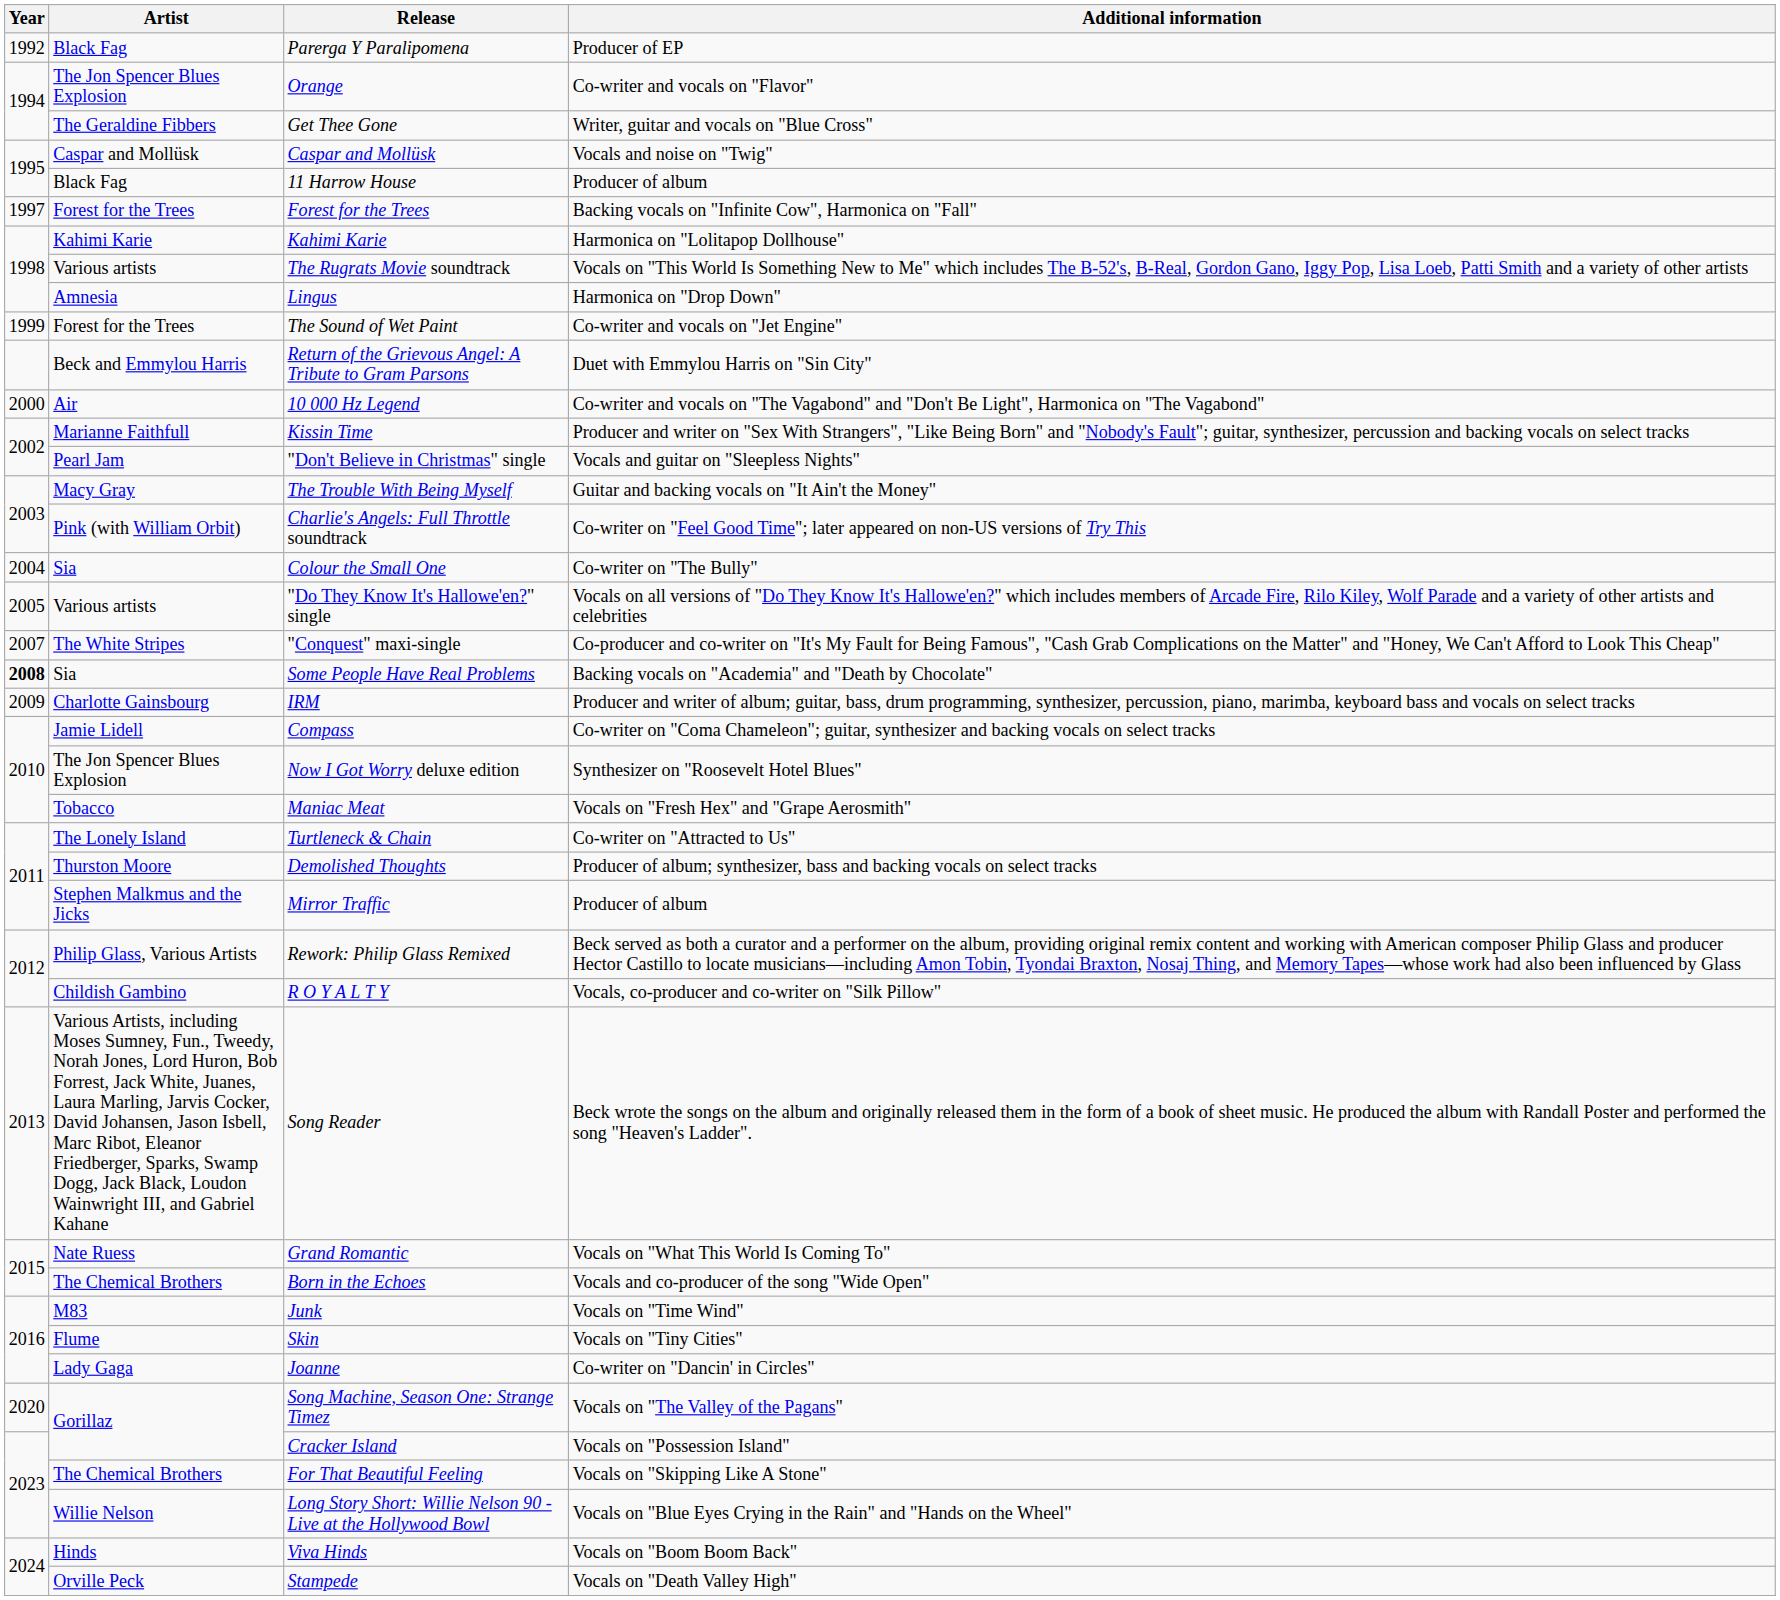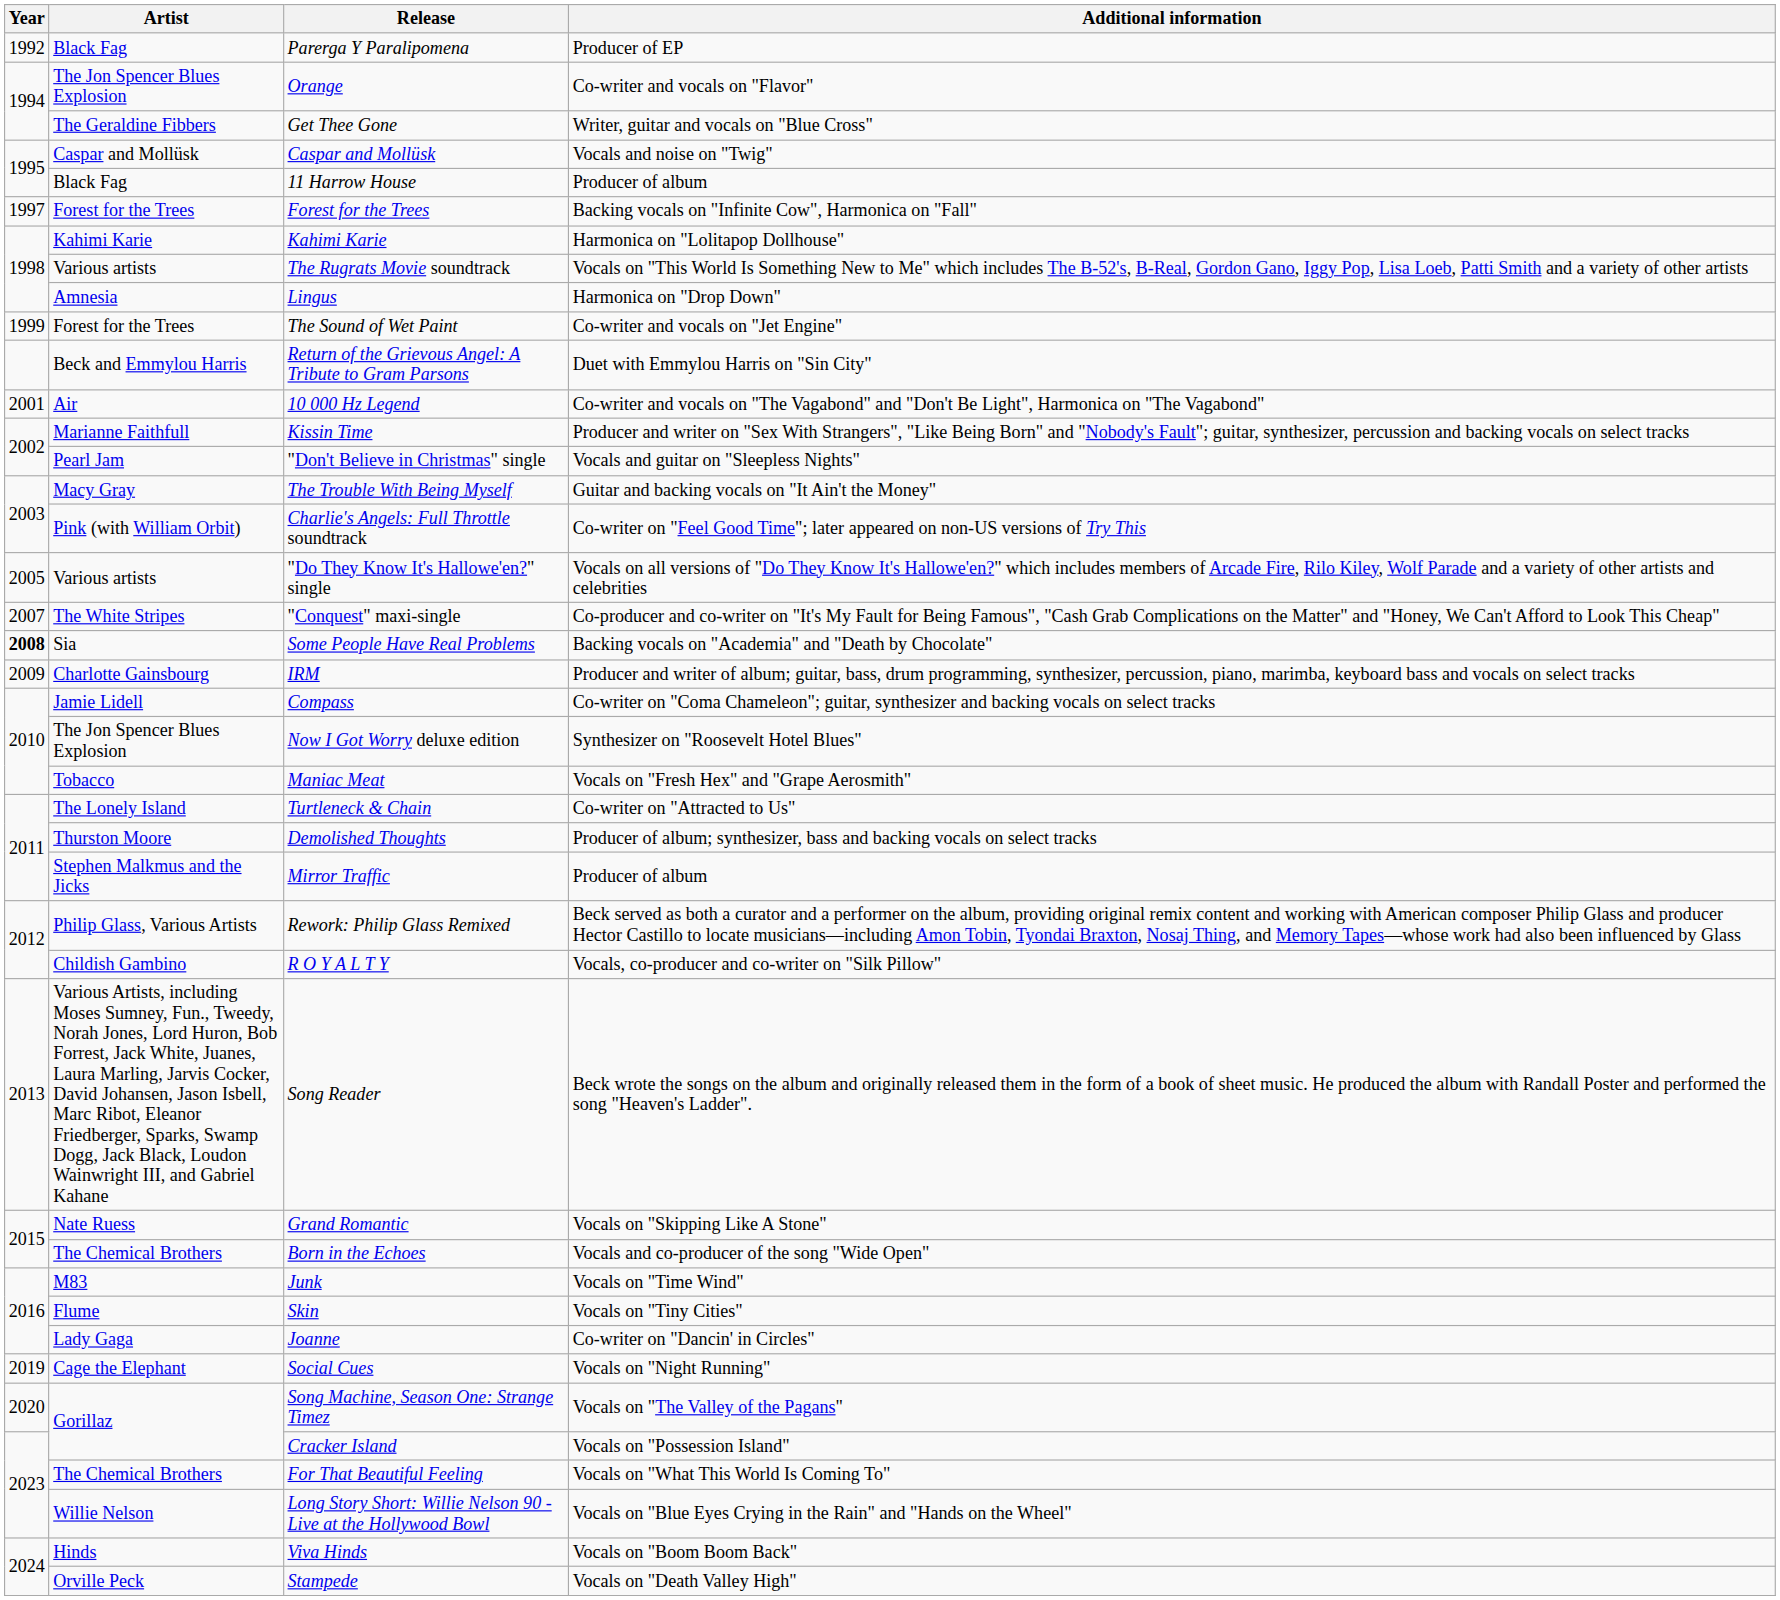 <table class="wikitable">
 <tr>
 <th>Year</th>
 <th width="200">Artist</th>
 <th width="245">Release</th>
 <th>Additional information</th>
 </tr>
 <tr>
 <td align="center">1992</td>
 <td><a href='#'>Black Fag</a></td>
 <td><em>Parerga Y Paralipomena</em></td>
 <td>Producer of EP</td>
 </tr>
 <tr>
 <td align="center" rowspan="2">1994</td>
 <td><a href='#'>The Jon Spencer Blues Explosion</a></td>
 <td><em><a href='#'>Orange</a></em></td>
 <td>Co-writer and vocals on "Flavor"</td>
 </tr>
 <tr>
 <td><a href='#'>The Geraldine Fibbers</a></td>
 <td><em>Get Thee Gone</em></td>
 <td>Writer, guitar and vocals on "Blue Cross"</td>
 </tr>
 <tr>
 <td align="center" rowspan="2">1995</td>
 <td><a href='#'>Caspar</a> and Mollüsk</td>
 <td><em><a href='#'>Caspar and Mollüsk</a></em></td>
 <td>Vocals and noise on "Twig"</td>
 </tr>
 <tr>
 <td>Black Fag</td>
 <td><em>11 Harrow House</em></td>
 <td>Producer of album</td>
 </tr>
 <tr>
 <td align="center">1997</td>
 <td><a href='#'>Forest for the Trees</a></td>
 <td><em><a href='#'>Forest for the Trees</a></em></td>
 <td>Backing vocals on "Infinite Cow", Harmonica on "Fall"</td>
 </tr>
 <tr>
 <td align="center" rowspan="3">1998</td>
 <td><a href='#'>Kahimi Karie</a></td>
 <td><em><a href='#'>Kahimi Karie</a></em></td>
 <td>Harmonica on "Lolitapop Dollhouse"</td>
 </tr>
 <tr>
 <td>Various artists</td>
 <td><em><a href='#'>The Rugrats Movie</a></em> soundtrack</td>
 <td>Vocals on "This World Is Something New to Me" which includes <a href='#'>The B-52's</a>, <a href='#'>B-Real</a>, <a href='#'>Gordon Gano</a>, <a href='#'>Iggy Pop</a>, <a href='#'>Lisa Loeb</a>, <a href='#'>Patti Smith</a> and a variety of other artists</td>
 </tr>
 <tr>
 <td><a href='#'>Amnesia</a></td>
 <td><em><a href='#'>Lingus</a></em></td>
 <td>Harmonica on "Drop Down"</td>
 </tr>
 <tr>
 <td align="center">1999</td>
 <td>Forest for the Trees</td>
 <td><em>The Sound of Wet Paint</em></td>
 <td>Co-writer and vocals on "Jet Engine"</td>
 </tr>
 <tr>
 <td></td>
 <td>Beck and <a href='#'>Emmylou Harris</a></td>
 <td><em><a href='#'>Return of the Grievous Angel: A Tribute to Gram Parsons</a></em></td>
 <td>Duet with Emmylou Harris on "Sin City"</td>
 </tr>
 <tr>
-<td align="center">2000</td>
+<td align="center">2001</td>
 <td><a href='#'>Air</a></td>
 <td><em><a href='#'>10 000 Hz Legend</a></em></td>
 <td>Co-writer and vocals on "The Vagabond" and "Don't Be Light", Harmonica on "The Vagabond"</td>
 </tr>
 <tr>
 <td align="center" rowspan="2">2002</td>
 <td><a href='#'>Marianne Faithfull</a></td>
 <td><em><a href='#'>Kissin Time</a></em></td>
 <td>Producer and writer on "Sex With Strangers", "Like Being Born" and "<a href='#'>Nobody's Fault</a>"; guitar, synthesizer, percussion and backing vocals on select tracks</td>
 </tr>
 <tr>
 <td><a href='#'>Pearl Jam</a></td>
 <td>"<a href='#'>Don't Believe in Christmas</a>" single</td>
 <td>Vocals and guitar on "Sleepless Nights"</td>
 </tr>
 <tr>
 <td align="center" rowspan="2">2003</td>
 <td><a href='#'>Macy Gray</a></td>
 <td><em><a href='#'>The Trouble With Being Myself</a></em></td>
 <td>Guitar and backing vocals on "It Ain't the Money"</td>
 </tr>
 <tr>
 <td><a href='#'>Pink</a> (with <a href='#'>William Orbit</a>)</td>
 <td><em><a href='#'>Charlie's Angels: Full Throttle</a></em> soundtrack</td>
 <td>Co-writer on "<a href='#'>Feel Good Time</a>"; later appeared on non-US versions of <em><a href='#'>Try This</a></em></td>
-</tr>
-<tr>
-<td align="center">2004</td>
-<td><a href='#'>Sia</a></td>
-<td><em><a href='#'>Colour the Small One</a></em></td>
-<td>Co-writer on "The Bully"</td>
 </tr>
 <tr>
 <td align="center">2005</td>
 <td>Various artists</td>
 <td>"<a href='#'>Do They Know It's Hallowe'en?</a>" single</td>
 <td>Vocals on all versions of "<a href='#'>Do They Know It's Hallowe'en?</a>" which includes members of <a href='#'>Arcade Fire</a>, <a href='#'>Rilo Kiley</a>, <a href='#'>Wolf Parade</a> and a variety of other artists and celebrities</td>
 </tr>
 <tr>
 <td align="center">2007</td>
 <td><a href='#'>The White Stripes</a></td>
 <td>"<a href='#'>Conquest</a>" maxi-single</td>
 <td>Co-producer and co-writer on "It's My Fault for Being Famous", "Cash Grab Complications on the Matter" and "Honey, We Can't Afford to Look This Cheap"</td>
 </tr>
 <tr>
 <td align="center"><strong>2008</strong></td>
 <td>Sia</td>
 <td><em><a href='#'>Some People Have Real Problems</a></em></td>
 <td>Backing vocals on "Academia" and "Death by Chocolate"</td>
 </tr>
 <tr>
 <td align="center">2009</td>
 <td><a href='#'>Charlotte Gainsbourg</a></td>
 <td><em><a href='#'>IRM</a></em></td>
 <td>Producer and writer of album; guitar, bass, drum programming, synthesizer, percussion, piano, marimba, keyboard bass and vocals on select tracks</td>
 </tr>
 <tr>
 <td align="center" rowspan="3">2010</td>
 <td><a href='#'>Jamie Lidell</a></td>
 <td><em><a href='#'>Compass</a></em></td>
 <td>Co-writer on "Coma Chameleon"; guitar, synthesizer and backing vocals on select tracks</td>
 </tr>
 <tr>
 <td>The Jon Spencer Blues Explosion</td>
 <td><em><a href='#'>Now I Got Worry</a></em> deluxe edition</td>
 <td>Synthesizer on "Roosevelt Hotel Blues"</td>
 </tr>
 <tr>
 <td><a href='#'>Tobacco</a></td>
 <td><em><a href='#'>Maniac Meat</a></em></td>
 <td>Vocals on "Fresh Hex" and "Grape Aerosmith"</td>
 </tr>
 <tr>
 <td align="center" rowspan="3">2011</td>
 <td><a href='#'>The Lonely Island</a></td>
 <td><em><a href='#'>Turtleneck & Chain</a></em></td>
 <td>Co-writer on "Attracted to Us"</td>
 </tr>
 <tr>
 <td><a href='#'>Thurston Moore</a></td>
 <td><em><a href='#'>Demolished Thoughts</a></em></td>
 <td>Producer of album; synthesizer, bass and backing vocals on select tracks</td>
 </tr>
 <tr>
 <td><a href='#'>Stephen Malkmus and the Jicks</a></td>
 <td><em><a href='#'>Mirror Traffic</a></em></td>
 <td>Producer of album</td>
 </tr>
 <tr>
 <td align="center" rowspan="2">2012</td>
 <td><a href='#'>Philip Glass</a>, Various Artists</td>
 <td><em>Rework: Philip Glass Remixed</em></td>
 <td>Beck served as both a curator and a performer on the album, providing original remix content and working with American composer Philip Glass and producer Hector Castillo to locate musicians—including <a href='#'>Amon Tobin</a>, <a href='#'>Tyondai Braxton</a>, <a href='#'>Nosaj Thing</a>, and <a href='#'>Memory Tapes</a>—whose work had also been influenced by Glass</td>
 </tr>
 <tr>
 <td><a href='#'>Childish Gambino</a></td>
 <td><em><a href='#'>R O Y A L T Y</a></em></td>
 <td>Vocals, co-producer and co-writer on "Silk Pillow"</td>
 </tr>
 <tr>
 <td align="center">2013</td>
 <td>Various Artists, including Moses Sumney, Fun., Tweedy, Norah Jones, Lord Huron, Bob Forrest, Jack White, Juanes, Laura Marling, Jarvis Cocker, David Johansen, Jason Isbell, Marc Ribot, Eleanor Friedberger, Sparks, Swamp Dogg, Jack Black, Loudon Wainwright III, and Gabriel Kahane</td>
 <td><em>Song Reader</em></td>
 <td>Beck wrote the songs on the album and originally released them in the form of a book of sheet music.  He produced the album with Randall Poster and performed the song "Heaven's Ladder".</td>
 </tr>
 <tr>
 <td align="center" rowspan="2">2015</td>
 <td><a href='#'>Nate Ruess</a></td>
 <td><em><a href='#'>Grand Romantic</a></em></td>
-<td>Vocals on "What This World Is Coming To"</td>
+<td>Vocals on "Skipping Like A Stone"</td>
 </tr>
 <tr>
 <td><a href='#'>The Chemical Brothers</a></td>
 <td><em><a href='#'>Born in the Echoes</a></em></td>
 <td>Vocals and co-producer of the song "Wide Open"</td>
 </tr>
 <tr>
 <td align="center" rowspan="3">2016</td>
 <td><a href='#'>M83</a></td>
 <td><em><a href='#'>Junk</a></em></td>
 <td>Vocals on "Time Wind"</td>
 </tr>
 <tr>
 <td><a href='#'>Flume</a></td>
 <td><em><a href='#'>Skin</a></em></td>
 <td>Vocals on "Tiny Cities"</td>
 </tr>
 <tr>
 <td><a href='#'>Lady Gaga</a></td>
 <td><em><a href='#'>Joanne</a></em></td>
 <td>Co-writer on "Dancin' in Circles"</td>
 </tr>
 <tr>
+<td align="center">2019</td>
+<td><a href='#'>Cage the Elephant</a></td>
+<td><em><a href='#'>Social Cues</a></em></td>
+<td>Vocals on "Night Running"</td>
+</tr>
+<tr>
 <td align="center">2020</td>
 <td rowspan="2"><a href='#'>Gorillaz</a></td>
 <td><em><a href='#'>Song Machine, Season One: Strange Timez</a></em></td>
 <td>Vocals on "<a href='#'>The Valley of the Pagans</a>"</td>
 </tr>
 <tr>
 <td align="center" rowspan="3">2023</td>
 <td><em><a href='#'>Cracker Island</a></em></td>
 <td>Vocals on "Possession Island"</td>
 </tr>
 <tr>
 <td><a href='#'>The Chemical Brothers</a></td>
 <td><em><a href='#'>For That Beautiful Feeling</a></em></td>
-<td>Vocals on "Skipping Like A Stone"</td>
+<td>Vocals on "What This World Is Coming To"</td>
 </tr>
 <tr>
 <td><a href='#'>Willie Nelson</a></td>
 <td><em><a href='#'>Long Story Short: Willie Nelson 90 - Live at the Hollywood Bowl</a></em></td>
 <td>Vocals on "Blue Eyes Crying in the Rain" and "Hands on the Wheel"</td>
 </tr>
 <tr>
 <td align="center" rowspan="2">2024</td>
 <td><a href='#'>Hinds</a></td>
 <td><em><a href='#'>Viva Hinds</a></em></td>
 <td>Vocals on "Boom Boom Back"</td>
 </tr>
 <tr>
 <td><a href='#'>Orville Peck</a></td>
 <td><em><a href='#'>Stampede</a></em></td>
 <td>Vocals on "Death Valley High"</td>
 </tr>
 <tr>
 </tr>
 </table>
